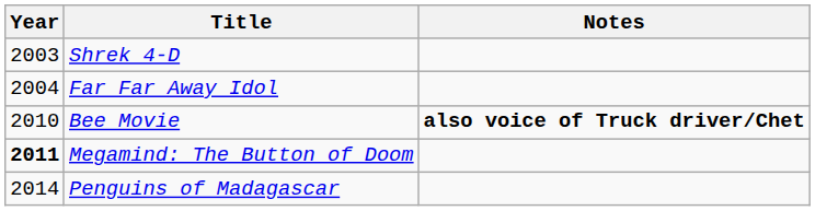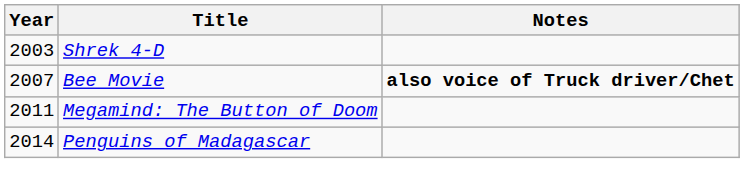 <table class="wikitable sortable">
 <tr>
 <th>Year</th>
 <th>Title</th>
 <th class="unsortable">Notes</th>
 </tr>
 <tr>
 <td>2003</td>
 <td><em><a href='#'>Shrek 4-D</a></em></td>
 <td></td>
 </tr>
 <tr>
-<td>2004</td>
-<td><em><a href='#'>Far Far Away Idol</a></em></td>
-<td></td>
-</tr>
-<tr>
-<td>2010</td>
+<td>2007</td>
 <td><em><a href='#'>Bee Movie</a></em></td>
 <td><strong>also voice of Truck driver/Chet</strong></td>
 </tr>
 <tr>
-<td><strong>2011</strong></td>
+<td>2011</td>
 <td><em><a href='#'>Megamind: The Button of Doom</a></em></td>
 <td></td>
 </tr>
 <tr>
 <td>2014</td>
 <td><em><a href='#'>Penguins of Madagascar</a></em></td>
 <td></td>
 </tr>
 </table>
